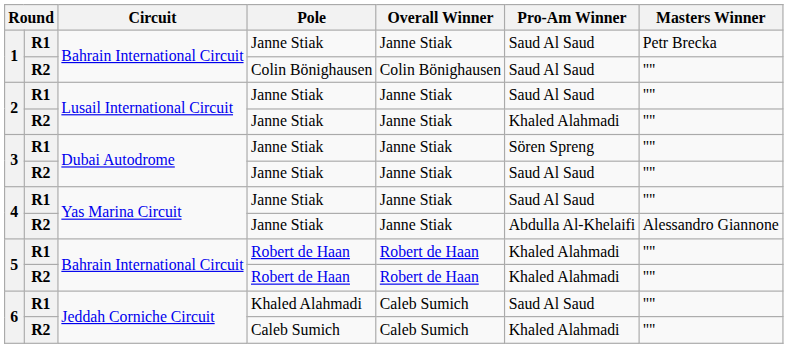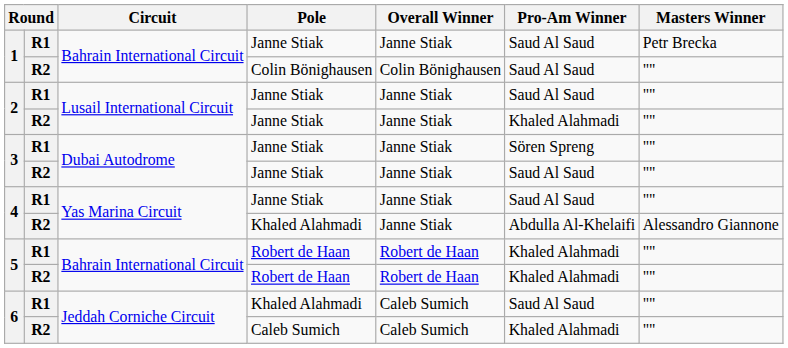 <table class="wikitable" style="font-size:85%;">
 <tr>
 <th colspan="2">Round</th>
 <th>Circuit</th>
 <th>Pole</th>
 <th>Overall Winner</th>
 <th>Pro-Am Winner</th>
 <th>Masters Winner</th>
 </tr>
 <tr>
 <th rowspan="2">1</th>
 <th>R1</th>
 <td rowspan="2"> <a href='#'>Bahrain International Circuit</a></td>
 <td> Janne Stiak</td>
 <td> Janne Stiak</td>
 <td> Saud Al Saud</td>
 <td> Petr Brecka</td>
 </tr>
 <tr>
 <th>R2</th>
 <td> Colin Bönighausen</td>
 <td> Colin Bönighausen</td>
 <td> Saud Al Saud</td>
 <td> ""</td>
 </tr>
 <tr>
 <th rowspan="2">2</th>
 <th>R1</th>
 <td rowspan="2"> <a href='#'>Lusail International Circuit</a></td>
 <td> Janne Stiak</td>
 <td> Janne Stiak</td>
 <td> Saud Al Saud</td>
 <td> ""</td>
 </tr>
 <tr>
 <th>R2</th>
 <td> Janne Stiak</td>
 <td> Janne Stiak</td>
 <td> Khaled Alahmadi</td>
 <td> ""</td>
 </tr>
 <tr>
 <th rowspan="2">3</th>
 <th>R1</th>
 <td rowspan="2"> <a href='#'>Dubai Autodrome</a></td>
 <td> Janne Stiak</td>
 <td> Janne Stiak</td>
 <td> Sören Spreng</td>
 <td> ""</td>
 </tr>
 <tr>
 <th>R2</th>
 <td> Janne Stiak</td>
 <td> Janne Stiak</td>
 <td> Saud Al Saud</td>
 <td> ""</td>
 </tr>
 <tr>
 <th rowspan="2">4</th>
 <th>R1</th>
 <td rowspan="2"> <a href='#'>Yas Marina Circuit</a></td>
 <td> Janne Stiak</td>
 <td> Janne Stiak</td>
 <td> Saud Al Saud</td>
 <td> ""</td>
 </tr>
 <tr>
 <th>R2</th>
-<td> Janne Stiak</td>
+<td> Khaled Alahmadi</td>
 <td> Janne Stiak</td>
 <td> Abdulla Al-Khelaifi</td>
 <td> Alessandro Giannone</td>
 </tr>
 <tr>
 <th rowspan="2">5</th>
 <th>R1</th>
 <td rowspan="2"> <a href='#'>Bahrain International Circuit</a></td>
 <td> <a href='#'>Robert de Haan</a></td>
 <td> <a href='#'>Robert de Haan</a></td>
 <td> Khaled Alahmadi</td>
 <td> ""</td>
 </tr>
 <tr>
 <th>R2</th>
 <td> <a href='#'>Robert de Haan</a></td>
 <td> <a href='#'>Robert de Haan</a></td>
 <td> Khaled Alahmadi</td>
 <td> ""</td>
 </tr>
 <tr>
 <th rowspan="2">6</th>
 <th>R1</th>
 <td rowspan="2"> <a href='#'>Jeddah Corniche Circuit</a></td>
 <td> Khaled Alahmadi</td>
 <td> Caleb Sumich</td>
 <td> Saud Al Saud</td>
 <td> ""</td>
 </tr>
 <tr>
 <th>R2</th>
 <td> Caleb Sumich</td>
 <td> Caleb Sumich</td>
 <td> Khaled Alahmadi</td>
 <td> ""</td>
 </tr>
 </table>
